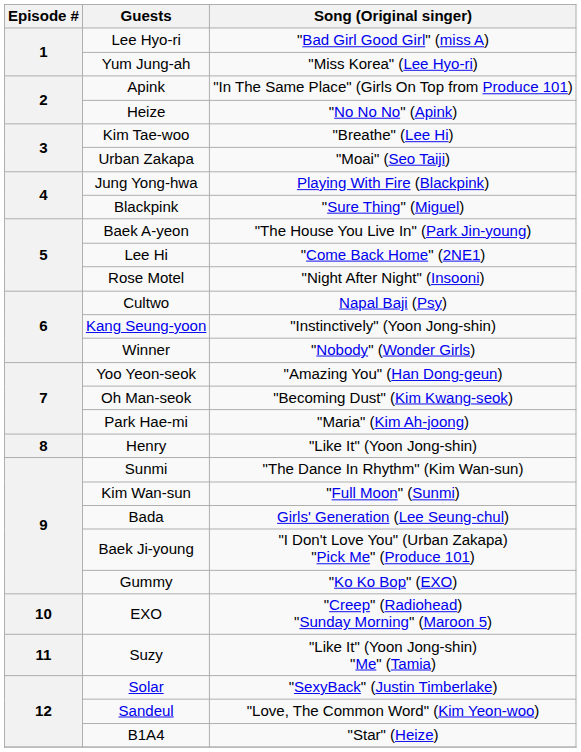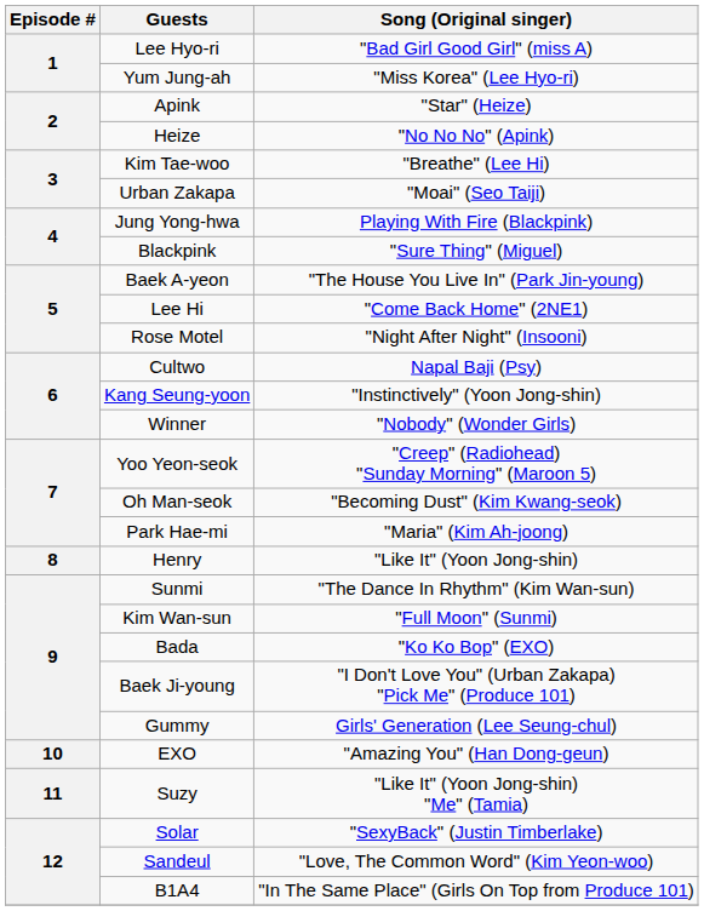 <table class="wikitable sortable">
 <tr>
 <th>Episode #</th>
 <th>Guests</th>
 <th>Song (Original singer)</th>
 </tr>
 <tr style="text-align:center;">
 <th rowspan="2">1</th>
 <td>Lee Hyo-ri</td>
 <td>"<a href='#'>Bad Girl Good Girl</a>" (<a href='#'>miss A</a>)</td>
 </tr>
 <tr style="text-align:center;">
 <td>Yum Jung-ah</td>
 <td>"Miss Korea" (<a href='#'>Lee Hyo-ri</a>)</td>
 </tr>
 <tr style="text-align:center;">
 <th rowspan="2">2</th>
 <td>Apink</td>
-<td>"In The Same Place" (Girls On Top from <a href='#'>Produce 101</a>)</td>
+<td>"Star" (<a href='#'>Heize</a>)</td>
 </tr>
 <tr style="text-align:center;">
 <td>Heize</td>
 <td>"<a href='#'>No No No</a>" (<a href='#'>Apink</a>)</td>
 </tr>
 <tr style="text-align:center;">
 <th rowspan="2">3</th>
 <td>Kim Tae-woo</td>
 <td>"Breathe" (<a href='#'>Lee Hi</a>)</td>
 </tr>
 <tr style="text-align:center;">
 <td>Urban Zakapa</td>
 <td>"Moai" (<a href='#'>Seo Taiji</a>)</td>
 </tr>
 <tr style="text-align:center;">
 <th rowspan="2">4</th>
 <td>Jung Yong-hwa</td>
 <td><a href='#'>Playing With Fire</a> (<a href='#'>Blackpink</a>)</td>
 </tr>
 <tr style="text-align:center;">
 <td>Blackpink</td>
 <td>"<a href='#'>Sure Thing</a>" (<a href='#'>Miguel</a>)</td>
 </tr>
 <tr style="text-align:center;">
 <th rowspan="3">5</th>
 <td>Baek A-yeon</td>
 <td>"The House You Live In" (<a href='#'>Park Jin-young</a>)</td>
 </tr>
 <tr style="text-align:center;">
 <td>Lee Hi</td>
 <td>"<a href='#'>Come Back Home</a>" (<a href='#'>2NE1</a>)</td>
 </tr>
 <tr style="text-align:center;">
 <td>Rose Motel</td>
 <td>"Night After Night" (<a href='#'>Insooni</a>)</td>
 </tr>
 <tr style="text-align:center;">
 <th rowspan="3">6</th>
 <td>Cultwo</td>
 <td><a href='#'>Napal Baji</a> (<a href='#'>Psy</a>)</td>
 </tr>
 <tr style="text-align:center;">
 <td><a href='#'>Kang Seung-yoon</a></td>
 <td>"Instinctively" (Yoon Jong-shin)</td>
 </tr>
 <tr style="text-align:center;">
 <td>Winner</td>
 <td>"<a href='#'>Nobody</a>" (<a href='#'>Wonder Girls</a>)</td>
 </tr>
 <tr style="text-align:center;">
 <th rowspan="3">7</th>
 <td>Yoo Yeon-seok</td>
-<td>"Amazing You" (<a href='#'>Han Dong-geun</a>)</td>
+<td>"<a href='#'>Creep</a>" (<a href='#'>Radiohead</a>)<br>"<a href='#'>Sunday Morning</a>" (<a href='#'>Maroon 5</a>)</td>
 </tr>
 <tr style="text-align:center;">
 <td>Oh Man-seok</td>
 <td>"Becoming Dust" (<a href='#'>Kim Kwang-seok</a>)</td>
 </tr>
 <tr style="text-align:center;">
 <td>Park Hae-mi</td>
 <td>"Maria" (<a href='#'>Kim Ah-joong</a>)</td>
 </tr>
 <tr style="text-align:center;">
 <th>8</th>
 <td>Henry</td>
 <td>"Like It" (Yoon Jong-shin)</td>
 </tr>
 <tr style="text-align:center;">
 <th rowspan="5">9</th>
 <td>Sunmi</td>
 <td>"The Dance In Rhythm" (Kim Wan-sun)</td>
 </tr>
 <tr style="text-align:center;">
 <td>Kim Wan-sun</td>
 <td>"<a href='#'>Full Moon</a>" (<a href='#'>Sunmi</a>)</td>
 </tr>
 <tr style="text-align:center;">
 <td>Bada</td>
-<td><a href='#'>Girls' Generation</a> (<a href='#'>Lee Seung-chul</a>)</td>
+<td>"<a href='#'>Ko Ko Bop</a>" (<a href='#'>EXO</a>)</td>
 </tr>
 <tr style="text-align:center;">
 <td>Baek Ji-young</td>
 <td>"I Don't Love You" (Urban Zakapa)<br>"<a href='#'>Pick Me</a>" (<a href='#'>Produce 101</a>)</td>
 </tr>
 <tr style="text-align:center;">
 <td>Gummy</td>
-<td>"<a href='#'>Ko Ko Bop</a>" (<a href='#'>EXO</a>)</td>
+<td><a href='#'>Girls' Generation</a> (<a href='#'>Lee Seung-chul</a>)</td>
 </tr>
 <tr style="text-align:center;">
 <th rowspan="1">10</th>
 <td>EXO</td>
-<td>"<a href='#'>Creep</a>" (<a href='#'>Radiohead</a>)<br>"<a href='#'>Sunday Morning</a>" (<a href='#'>Maroon 5</a>)</td>
+<td>"Amazing You" (<a href='#'>Han Dong-geun</a>)</td>
 </tr>
 <tr style="text-align:center;">
 <th rowspan="1">11</th>
 <td>Suzy</td>
 <td>"Like It" (Yoon Jong-shin)<br>"<a href='#'>Me</a>" (<a href='#'>Tamia</a>)</td>
 </tr>
 <tr style="text-align:center;">
 <th rowspan="3">12</th>
 <td><a href='#'>Solar</a></td>
 <td>"<a href='#'>SexyBack</a>" (<a href='#'>Justin Timberlake</a>)</td>
 </tr>
 <tr style="text-align:center;">
 <td><a href='#'>Sandeul</a></td>
 <td>"Love, The Common Word" (<a href='#'>Kim Yeon-woo</a>)</td>
 </tr>
 <tr style="text-align:center;">
 <td>B1A4</td>
-<td>"Star" (<a href='#'>Heize</a>)</td>
+<td>"In The Same Place" (Girls On Top from <a href='#'>Produce 101</a>)</td>
 </tr>
 <tr style="text-align:center;">
 </tr>
 </table>
